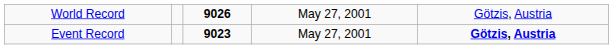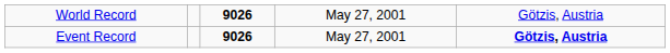 <table class="wikitable" style=" text-align:center; font-size:105%;" width="95%">
 <tr>
 <td><a href='#'>World Record</a></td>
 <td></td>
 <td><strong>9026</strong></td>
 <td>May 27, 2001</td>
 <td> <a href='#'>Götzis</a>, <a href='#'>Austria</a></td>
 </tr>
 <tr>
 <td><a href='#'>Event Record</a></td>
 <td></td>
-<td><strong>9023</strong></td>
+<td><strong>9026</strong></td>
 <td>May 27, 2001</td>
 <td><strong> <a href='#'>Götzis</a>, <a href='#'>Austria</a></strong></td>
 </tr>
 </table>
